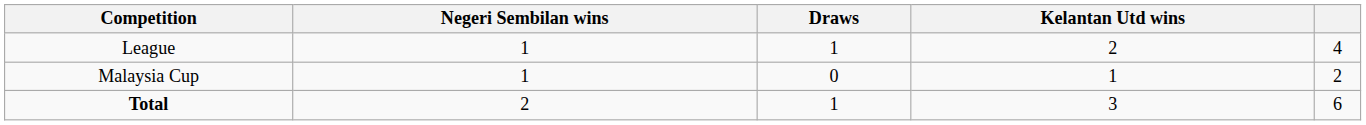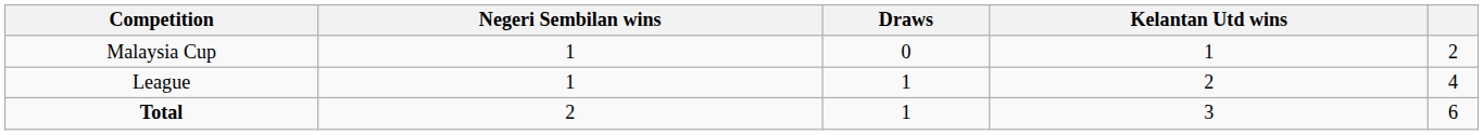 <table class="wikitable" style="width:95%;text-align:center">
 <tr>
 <th>Competition</th>
 <th>Negeri Sembilan wins</th>
 <th>Draws</th>
 <th>Kelantan Utd wins</th>
 <th></th>
 </tr>
 <tr>
+<td>Malaysia Cup</td>
+<td>1</td>
+<td>0</td>
+<td>1</td>
+<td>2</td>
+</tr>
+<tr>
 <td>League</td>
 <td>1</td>
 <td>1</td>
 <td>2</td>
 <td>4</td>
-</tr>
-<tr>
-<td>Malaysia Cup</td>
-<td>1</td>
-<td>0</td>
-<td>1</td>
-<td>2</td>
 </tr>
 <tr>
 <td><strong>Total</strong></td>
 <td>2</td>
 <td>1</td>
 <td>3</td>
 <td>6</td>
 </tr>
 </table>
